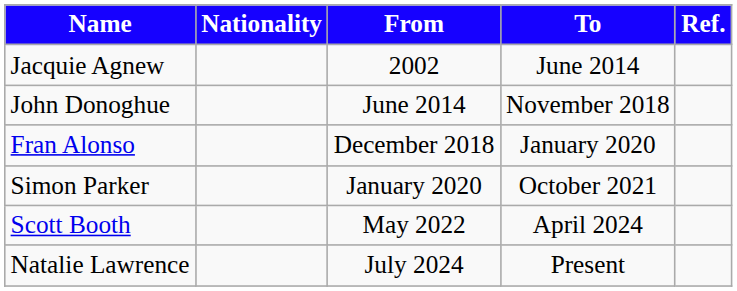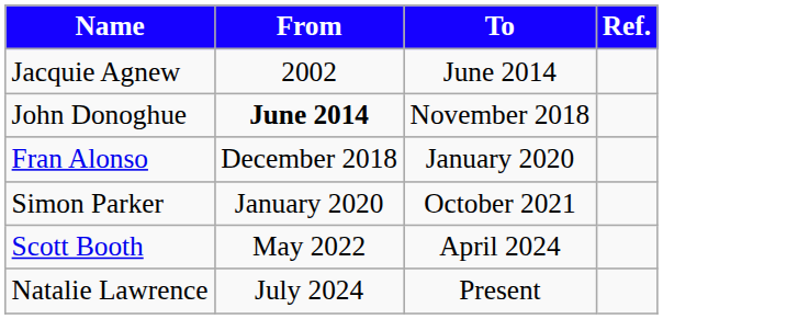 <table class="wikitable plainrowheaders sortable">
 <tr>
 <th style="background:#1601FF; color:#FFFFFF;" scope="col" class="unsortable">Name</th>
-<th style="background:#1601FF; color:#FFFFFF;" scope="col" class="unsortable">Nationality</th>
 <th style="background:#1601FF; color:#FFFFFF;" scope="col" class="unsortable">From</th>
 <th style="background:#1601FF; color:#FFFFFF;" scope="col" class="unsortable">To</th>
 <th style="background:#1601FF; color:#FFFFFF;" scope="col" class="unsortable">Ref.<br></th>
 </tr>
 <tr>
 <td>Jacquie Agnew</td>
-<td></td>
 <td style="text-align:center;">2002</td>
 <td style="text-align:center;">June 2014</td>
 <td></td>
 </tr>
 <tr>
 <td>John Donoghue</td>
-<td></td>
-<td style="text-align:center;">June 2014</td>
+<td style="text-align:center;"><strong>June 2014</strong></td>
 <td style="text-align:center;">November 2018</td>
 <td></td>
 </tr>
 <tr>
 <td><a href='#'>Fran Alonso</a></td>
-<td></td>
 <td style="text-align:center;">December 2018</td>
 <td style="text-align:center;">January 2020</td>
 <td></td>
 </tr>
 <tr>
 <td>Simon Parker</td>
-<td></td>
 <td style="text-align:center;">January 2020</td>
 <td style="text-align:center;">October 2021</td>
 <td></td>
 </tr>
 <tr>
 <td><a href='#'>Scott Booth</a></td>
-<td></td>
 <td style="text-align:center;">May 2022</td>
 <td style="text-align:center;">April 2024</td>
 <td></td>
 </tr>
 <tr>
 <td>Natalie Lawrence</td>
-<td></td>
 <td style="text-align:center;">July 2024</td>
 <td style="text-align:center;">Present</td>
 <td></td>
 </tr>
 </table>
